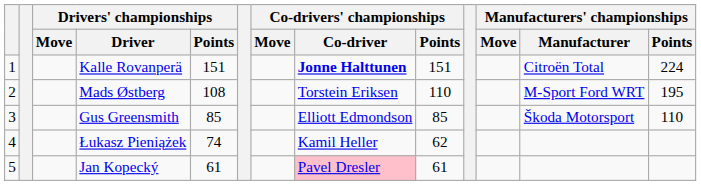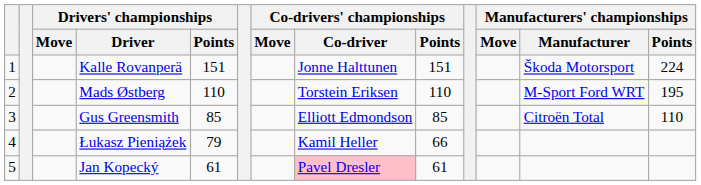 <table class="wikitable" style="font-size:85%;">
 <tr>
 <th rowspan="2"></th>
 <th rowspan="7" style="width:5px;"></th>
 <th colspan="3">Drivers' championships</th>
 <th rowspan="7" style="width:5px;"></th>
 <th colspan="3">Co-drivers' championships</th>
 <th rowspan="7" style="width:5px;"></th>
 <th colspan="3">Manufacturers' championships</th>
 </tr>
 <tr>
 <th>Move</th>
 <th>Driver</th>
 <th>Points</th>
 <th>Move</th>
 <th>Co-driver</th>
 <th>Points</th>
 <th>Move</th>
 <th>Manufacturer</th>
 <th>Points</th>
 </tr>
 <tr>
 <td align="center">1</td>
 <td></td>
 <td><a href='#'>Kalle Rovanperä</a></td>
 <td align="center">151</td>
 <td></td>
-<td><strong><a href='#'>Jonne Halttunen</a></strong></td>
+<td><a href='#'>Jonne Halttunen</a></td>
 <td align="center">151</td>
 <td></td>
-<td><a href='#'>Citroën Total</a></td>
+<td nowrap><a href='#'>Škoda Motorsport</a></td>
 <td align="center">224</td>
 </tr>
 <tr>
 <td align="center">2</td>
 <td></td>
 <td><a href='#'>Mads Østberg</a></td>
-<td align="center">108</td>
+<td align="center">110</td>
 <td></td>
 <td><a href='#'>Torstein Eriksen</a></td>
 <td align="center">110</td>
 <td></td>
 <td nowrap><a href='#'>M-Sport Ford WRT</a></td>
 <td align="center">195</td>
 </tr>
 <tr>
 <td align="center">3</td>
 <td></td>
 <td><a href='#'>Gus Greensmith</a></td>
 <td align="center">85</td>
 <td></td>
 <td nowrap><a href='#'>Elliott Edmondson</a></td>
 <td align="center">85</td>
 <td></td>
-<td nowrap><a href='#'>Škoda Motorsport</a></td>
+<td><a href='#'>Citroën Total</a></td>
 <td align="center">110</td>
 </tr>
 <tr>
 <td align="center">4</td>
 <td></td>
 <td nowrap><a href='#'>Łukasz Pieniążek</a></td>
-<td align="center">74</td>
+<td align="center">79</td>
 <td></td>
 <td><a href='#'>Kamil Heller</a></td>
-<td align="center">62</td>
+<td align="center">66</td>
 <td></td>
 <td></td>
 <td></td>
 </tr>
 <tr>
 <td align="center">5</td>
 <td></td>
 <td><a href='#'>Jan Kopecký</a></td>
 <td align="center">61</td>
 <td></td>
 <td style="background: pink;"><a href='#'>Pavel Dresler</a></td>
 <td align="center">61</td>
 <td></td>
 <td></td>
 <td></td>
 </tr>
 </table>
